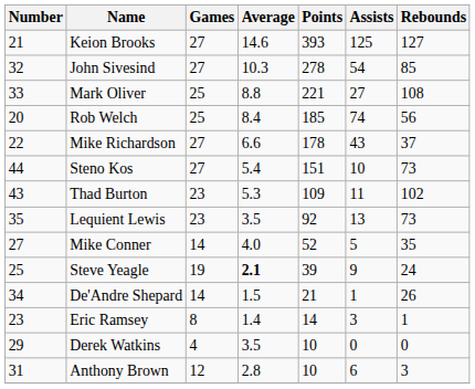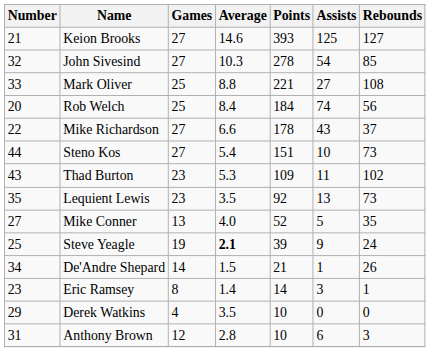 <table class="wikitable" style="font-size: 95%;">
 <tr>
 <th>Number</th>
 <th>Name</th>
 <th>Games</th>
 <th>Average</th>
 <th>Points</th>
 <th>Assists</th>
 <th>Rebounds</th>
 </tr>
 <tr>
 <td>21</td>
 <td>Keion Brooks</td>
 <td>27</td>
 <td>14.6</td>
 <td>393</td>
 <td>125</td>
 <td>127</td>
 </tr>
 <tr>
 <td>32</td>
 <td>John Sivesind</td>
 <td>27</td>
 <td>10.3</td>
 <td>278</td>
 <td>54</td>
 <td>85</td>
 </tr>
 <tr>
 <td>33</td>
 <td>Mark Oliver</td>
 <td>25</td>
 <td>8.8</td>
 <td>221</td>
 <td>27</td>
 <td>108</td>
 </tr>
 <tr>
 <td>20</td>
 <td>Rob Welch</td>
 <td>25</td>
 <td>8.4</td>
-<td>185</td>
+<td>184</td>
 <td>74</td>
 <td>56</td>
 </tr>
 <tr>
 <td>22</td>
 <td>Mike Richardson</td>
 <td>27</td>
 <td>6.6</td>
 <td>178</td>
 <td>43</td>
 <td>37</td>
 </tr>
 <tr>
 <td>44</td>
 <td>Steno Kos</td>
 <td>27</td>
 <td>5.4</td>
 <td>151</td>
 <td>10</td>
 <td>73</td>
 </tr>
 <tr>
 <td>43</td>
 <td>Thad Burton</td>
 <td>23</td>
 <td>5.3</td>
 <td>109</td>
 <td>11</td>
 <td>102</td>
 </tr>
 <tr>
 <td>35</td>
 <td>Lequient Lewis</td>
 <td>23</td>
 <td>3.5</td>
 <td>92</td>
 <td>13</td>
 <td>73</td>
 </tr>
 <tr>
 <td>27</td>
 <td>Mike Conner</td>
-<td>14</td>
+<td>13</td>
 <td>4.0</td>
 <td>52</td>
 <td>5</td>
 <td>35</td>
 </tr>
 <tr>
 <td>25</td>
 <td>Steve Yeagle</td>
 <td>19</td>
 <td><strong>2.1</strong></td>
 <td>39</td>
 <td>9</td>
 <td>24</td>
 </tr>
 <tr>
 <td>34</td>
 <td>De'Andre Shepard</td>
 <td>14</td>
 <td>1.5</td>
 <td>21</td>
 <td>1</td>
 <td>26</td>
 </tr>
 <tr>
 <td>23</td>
 <td>Eric Ramsey</td>
 <td>8</td>
 <td>1.4</td>
 <td>14</td>
 <td>3</td>
 <td>1</td>
 </tr>
 <tr>
 <td>29</td>
 <td>Derek Watkins</td>
 <td>4</td>
 <td>3.5</td>
 <td>10</td>
 <td>0</td>
 <td>0</td>
 </tr>
 <tr>
 <td>31</td>
 <td>Anthony Brown</td>
 <td>12</td>
 <td>2.8</td>
 <td>10</td>
 <td>6</td>
 <td>3</td>
 </tr>
 <tr>
 </tr>
 </table>
